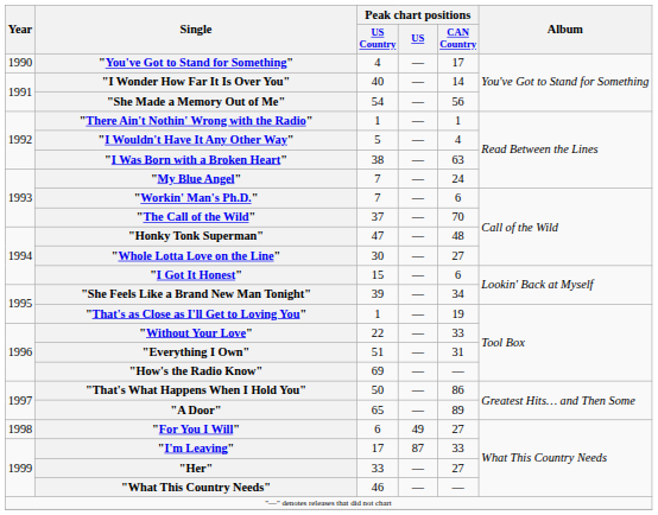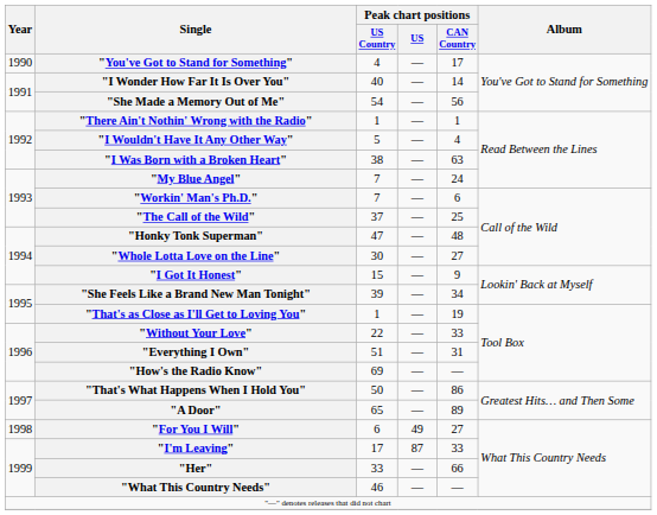 <table class="wikitable plainrowheaders" style="text-align:center;">
 <tr>
 <th rowspan="2">Year</th>
 <th rowspan="2" style="width:26em;">Single</th>
 <th colspan="3">Peak chart positions</th>
 <th rowspan="2">Album</th>
 </tr>
 <tr style="font-size:smaller;">
 <th width="45"><a href='#'>US Country</a><br></th>
 <th width="45"><a href='#'>US</a><br></th>
 <th width="45"><a href='#'>CAN Country</a><br></th>
 </tr>
 <tr>
 <td>1990</td>
 <th scope="row">"<a href='#'>You've Got to Stand for Something</a>"</th>
 <td>4</td>
 <td>—</td>
 <td>17</td>
 <td align="left" rowspan="3"><em>You've Got to Stand for Something</em></td>
 </tr>
 <tr>
 <td rowspan="2">1991</td>
 <th scope="row">"I Wonder How Far It Is Over You"</th>
 <td>40</td>
 <td>—</td>
 <td>14</td>
 </tr>
 <tr>
 <th scope="row">"She Made a Memory Out of Me"</th>
 <td>54</td>
 <td>—</td>
 <td>56</td>
 </tr>
 <tr>
 <td rowspan="3">1992</td>
 <th scope="row">"<a href='#'>There Ain't Nothin' Wrong with the Radio</a>"</th>
 <td>1</td>
 <td>—</td>
 <td>1</td>
 <td align="left" rowspan="4"><em>Read Between the Lines</em></td>
 </tr>
 <tr>
 <th scope="row">"<a href='#'>I Wouldn't Have It Any Other Way</a>"</th>
 <td>5</td>
 <td>—</td>
 <td>4</td>
 </tr>
 <tr>
 <th scope="row">"<a href='#'>I Was Born with a Broken Heart</a>"</th>
 <td>38</td>
 <td>—</td>
 <td>63</td>
 </tr>
 <tr>
 <td rowspan="3">1993</td>
 <th scope="row">"<a href='#'>My Blue Angel</a>"</th>
 <td>7</td>
 <td>—</td>
 <td>24</td>
 </tr>
 <tr>
 <th scope="row">"<a href='#'>Workin' Man's Ph.D.</a>"</th>
 <td>7</td>
 <td>—</td>
 <td>6</td>
 <td align="left" rowspan="4"><em>Call of the Wild</em></td>
 </tr>
 <tr>
 <th scope="row">"<a href='#'>The Call of the Wild</a>"</th>
 <td>37</td>
 <td>—</td>
-<td>70</td>
+<td>25</td>
 </tr>
 <tr>
 <td rowspan="3">1994</td>
 <th scope="row">"Honky Tonk Superman"</th>
 <td>47</td>
 <td>—</td>
 <td>48</td>
 </tr>
 <tr>
 <th scope="row">"<a href='#'>Whole Lotta Love on the Line</a>"</th>
 <td>30</td>
 <td>—</td>
 <td>27</td>
 </tr>
 <tr>
 <th scope="row">"<a href='#'>I Got It Honest</a>"</th>
 <td>15</td>
 <td>—</td>
-<td>6</td>
+<td>9</td>
 <td align="left" rowspan="2"><em>Lookin' Back at Myself</em></td>
 </tr>
 <tr>
 <td rowspan="2">1995</td>
 <th scope="row">"She Feels Like a Brand New Man Tonight"</th>
 <td>39</td>
 <td>—</td>
 <td>34</td>
 </tr>
 <tr>
 <th scope="row">"<a href='#'>That's as Close as I'll Get to Loving You</a>"</th>
 <td>1</td>
 <td>—</td>
 <td>19</td>
 <td align="left" rowspan="4"><em>Tool Box</em></td>
 </tr>
 <tr>
 <td rowspan="3">1996</td>
 <th scope="row">"<a href='#'>Without Your Love</a>"</th>
 <td>22</td>
 <td>—</td>
 <td>33</td>
 </tr>
 <tr>
 <th scope="row">"Everything I Own"</th>
 <td>51</td>
 <td>—</td>
 <td>31</td>
 </tr>
 <tr>
 <th scope="row">"How's the Radio Know"</th>
 <td>69</td>
 <td>—</td>
 <td>—</td>
 </tr>
 <tr>
 <td rowspan="2">1997</td>
 <th scope="row">"That's What Happens When I Hold You"</th>
 <td>50</td>
 <td>—</td>
 <td>86</td>
 <td align="left" rowspan="2"><em>Greatest Hits… and Then Some</em></td>
 </tr>
 <tr>
 <th scope="row">"A Door"</th>
 <td>65</td>
 <td>—</td>
 <td>89</td>
 </tr>
 <tr>
 <td>1998</td>
 <th scope="row">"<a href='#'>For You I Will</a>"</th>
 <td>6</td>
 <td>49</td>
 <td>27</td>
 <td align="left" rowspan="4"><em>What This Country Needs</em></td>
 </tr>
 <tr>
 <td rowspan="3">1999</td>
 <th scope="row">"<a href='#'>I'm Leaving</a>"</th>
 <td>17</td>
 <td>87</td>
 <td>33</td>
 </tr>
 <tr>
 <th scope="row">"Her"</th>
 <td>33</td>
 <td>—</td>
-<td>27</td>
+<td>66</td>
 </tr>
 <tr>
 <th scope="row">"What This Country Needs"</th>
 <td>46</td>
 <td>—</td>
 <td>—</td>
 </tr>
 <tr>
 <td colspan="10" style="font-size:8pt">"—" denotes releases that did not chart</td>
 </tr>
 <tr>
 </tr>
 </table>
